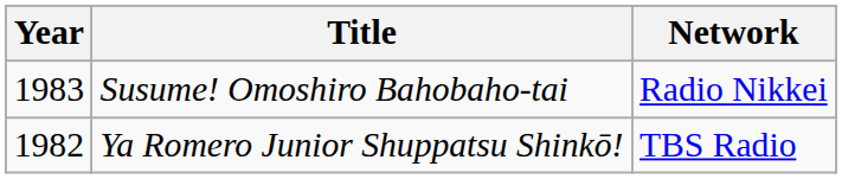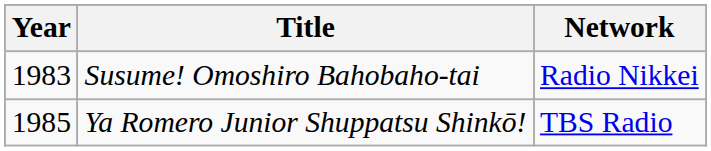 <table class="wikitable">
 <tr>
 <th>Year</th>
 <th>Title</th>
 <th>Network</th>
 </tr>
 <tr>
 <td>1983</td>
 <td><em>Susume! Omoshiro Bahobaho-tai</em></td>
 <td><a href='#'>Radio Nikkei</a></td>
 </tr>
 <tr>
-<td>1982</td>
+<td>1985</td>
 <td><em>Ya Romero Junior Shuppatsu Shinkō!</em></td>
 <td><a href='#'>TBS Radio</a></td>
 </tr>
 </table>
